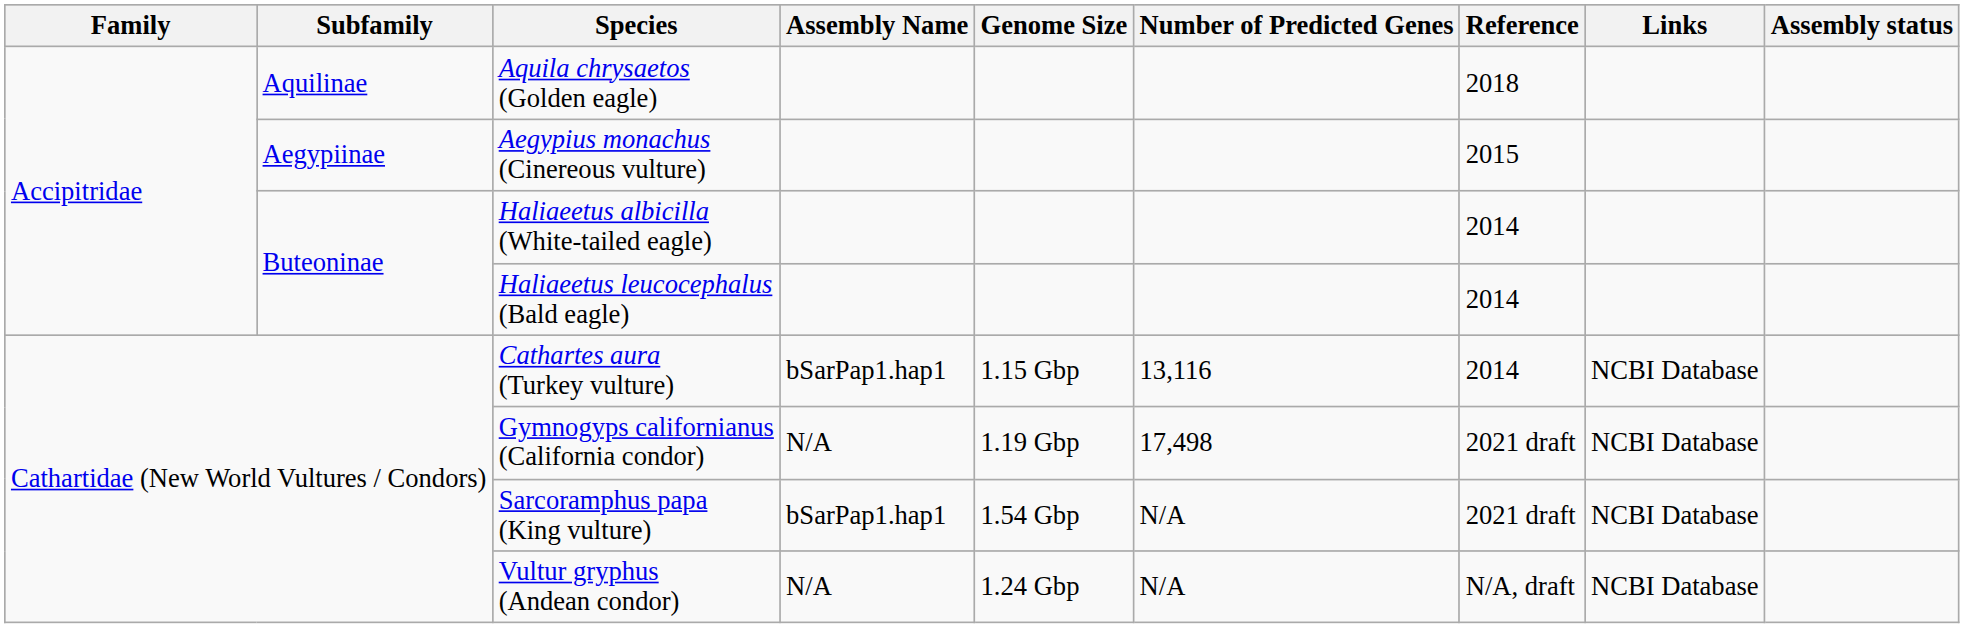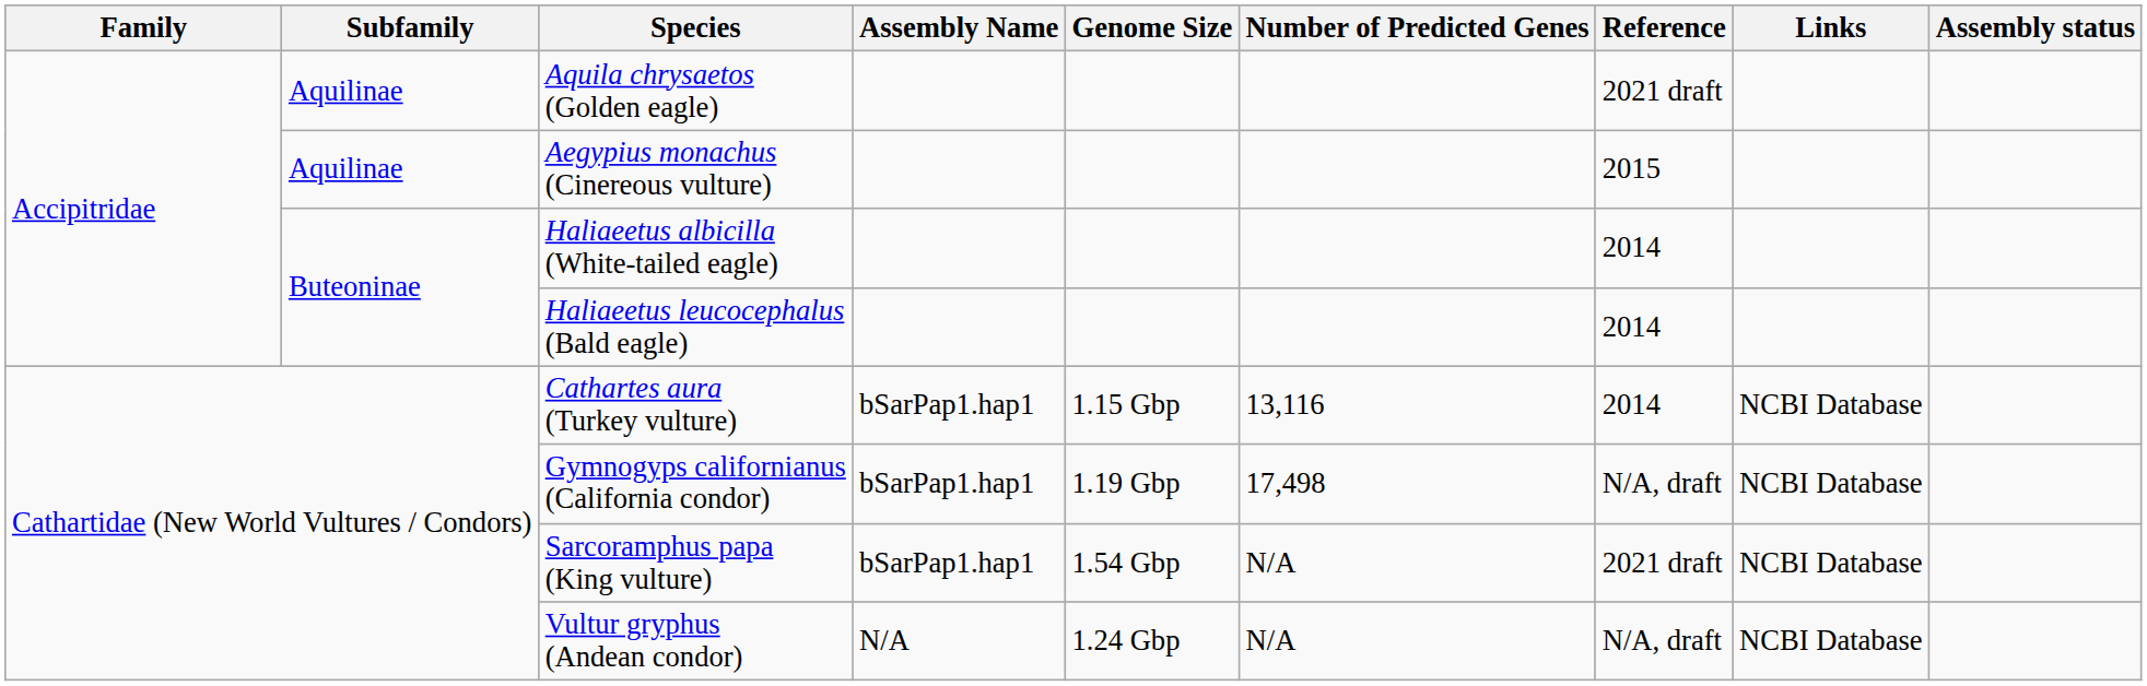 <table class="wikitable sortable">
 <tr>
 <th>Family</th>
 <th>Subfamily</th>
 <th>Species</th>
 <th>Assembly Name</th>
 <th>Genome Size</th>
 <th>Number of Predicted Genes</th>
 <th>Reference</th>
 <th>Links</th>
 <th>Assembly status</th>
 </tr>
 <tr>
 <td rowspan="4"><a href='#'>Accipitridae</a></td>
 <td><a href='#'>Aquilinae</a></td>
 <td><em><a href='#'>Aquila chrysaetos</a></em><br>(Golden eagle)</td>
 <td></td>
 <td></td>
 <td></td>
-<td>2018</td>
+<td>2021 draft</td>
 <td></td>
 <td></td>
 </tr>
 <tr>
-<td><a href='#'>Aegypiinae</a></td>
+<td><a href='#'>Aquilinae</a></td>
 <td><em><a href='#'>Aegypius monachus</a></em><br>(Cinereous vulture)</td>
 <td></td>
 <td></td>
 <td></td>
 <td>2015</td>
 <td></td>
 <td></td>
 </tr>
 <tr>
 <td rowspan="2"><a href='#'>Buteoninae</a></td>
 <td><em><a href='#'>Haliaeetus albicilla</a></em><br>(White-tailed eagle)</td>
 <td></td>
 <td></td>
 <td></td>
 <td>2014<strong></strong></td>
 <td></td>
 <td></td>
 </tr>
 <tr>
 <td><em><a href='#'>Haliaeetus leucocephalus</a></em><br>(Bald eagle)</td>
 <td></td>
 <td></td>
 <td></td>
 <td>2014<strong></strong></td>
 <td></td>
 <td></td>
 </tr>
 <tr>
 <td colspan="2" rowspan="4"><a href='#'>Cathartidae</a> (New World Vultures / Condors)</td>
 <td><em><a href='#'>Cathartes aura</a></em><br>(Turkey vulture)</td>
 <td>bSarPap1.hap1</td>
 <td>1.15 Gbp</td>
 <td>13,116</td>
 <td>2014<strong></strong></td>
 <td>NCBI Database</td>
 <td></td>
 </tr>
 <tr>
 <td><a href='#'>Gymnogyps californianus</a><br>(California condor)</td>
-<td>N/A</td>
+<td>bSarPap1.hap1</td>
 <td>1.19 Gbp</td>
 <td>17,498</td>
-<td>2021 draft</td>
+<td>N/A, draft</td>
 <td>NCBI Database</td>
 <td></td>
 </tr>
 <tr>
 <td><a href='#'>Sarcoramphus papa</a><br>(King vulture)</td>
 <td>bSarPap1.hap1</td>
 <td>1.54 Gbp</td>
 <td>N/A</td>
 <td>2021 draft</td>
 <td>NCBI Database</td>
 <td></td>
 </tr>
 <tr>
 <td><a href='#'>Vultur gryphus</a><br>(Andean condor)</td>
 <td>N/A</td>
 <td>1.24 Gbp</td>
 <td>N/A</td>
 <td>N/A, draft</td>
 <td>NCBI Database</td>
 <td></td>
 </tr>
 </table>
